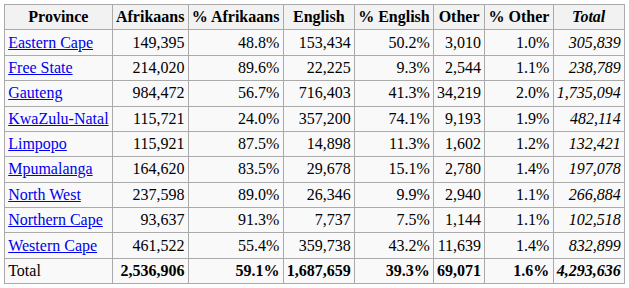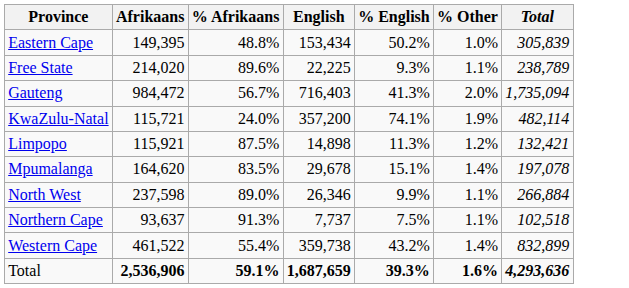 <table class="wikitable sortable" style="text-align:right">
 <tr>
 <th>Province</th>
 <th>Afrikaans</th>
 <th>% Afrikaans</th>
 <th>English</th>
 <th>% English</th>
-<th>Other</th>
 <th>% Other</th>
 <th><em>Total</em></th>
 </tr>
 <tr>
 <td style="text-align:left"><a href='#'>Eastern Cape</a></td>
 <td>149,395</td>
 <td>48.8%</td>
 <td>153,434</td>
 <td>50.2%</td>
-<td>3,010</td>
 <td>1.0%</td>
 <td><em>305,839</em></td>
 </tr>
 <tr>
 <td style="text-align:left"><a href='#'>Free State</a></td>
 <td>214,020</td>
 <td>89.6%</td>
 <td>22,225</td>
 <td>9.3%</td>
-<td>2,544</td>
 <td>1.1%</td>
 <td><em>238,789</em></td>
 </tr>
 <tr>
 <td style="text-align:left"><a href='#'>Gauteng</a></td>
 <td>984,472</td>
 <td>56.7%</td>
 <td>716,403</td>
 <td>41.3%</td>
-<td>34,219</td>
 <td>2.0%</td>
 <td><em>1,735,094</em></td>
 </tr>
 <tr>
 <td style="text-align:left"><a href='#'>KwaZulu-Natal</a></td>
 <td>115,721</td>
 <td>24.0%</td>
 <td>357,200</td>
 <td>74.1%</td>
-<td>9,193</td>
 <td>1.9%</td>
 <td><em>482,114</em></td>
 </tr>
 <tr>
 <td style="text-align:left"><a href='#'>Limpopo</a></td>
 <td>115,921</td>
 <td>87.5%</td>
 <td>14,898</td>
 <td>11.3%</td>
-<td>1,602</td>
 <td>1.2%</td>
 <td><em>132,421</em></td>
 </tr>
 <tr>
 <td style="text-align:left"><a href='#'>Mpumalanga</a></td>
 <td>164,620</td>
 <td>83.5%</td>
 <td>29,678</td>
 <td>15.1%</td>
-<td>2,780</td>
 <td>1.4%</td>
 <td><em>197,078</em></td>
 </tr>
 <tr>
 <td style="text-align:left"><a href='#'>North West</a></td>
 <td>237,598</td>
 <td>89.0%</td>
 <td>26,346</td>
 <td>9.9%</td>
-<td>2,940</td>
 <td>1.1%</td>
 <td><em>266,884</em></td>
 </tr>
 <tr>
 <td style="text-align:left"><a href='#'>Northern Cape</a></td>
 <td>93,637</td>
 <td>91.3%</td>
 <td>7,737</td>
 <td>7.5%</td>
-<td>1,144</td>
 <td>1.1%</td>
 <td><em>102,518</em></td>
 </tr>
 <tr>
 <td style="text-align:left"><a href='#'>Western Cape</a></td>
 <td>461,522</td>
 <td>55.4%</td>
 <td>359,738</td>
 <td>43.2%</td>
-<td>11,639</td>
 <td>1.4%</td>
 <td><em>832,899</em></td>
 </tr>
 <tr class="sortbottom">
 <td style="text-align:left">Total</td>
 <td><strong>2,536,906</strong></td>
 <td><strong>59.1%</strong></td>
 <td><strong>1,687,659</strong></td>
 <td><strong>39.3%</strong></td>
-<td><strong>69,071</strong></td>
 <td><strong>1.6%</strong></td>
 <td><strong><em>4,293,636</em></strong></td>
 </tr>
 </table>
